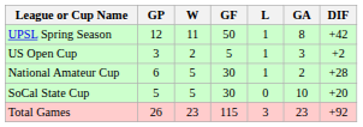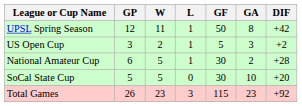 <table class="wikitable" style="text-align:center;">
 <tr>
 <th width=165>League or Cup Name</th>
 <th width=40>GP</th>
 <th width=40>W</th>
+<th width=40>L</th>
 <th width=40>GF</th>
-<th width=40>L</th>
 <th width=40>GA</th>
 <th width=40>DIF</th>
 </tr>
 <tr style="background:#ccffcc;">
 <td style="text-align:left;"><a href='#'>UPSL</a> Spring Season</td>
 <td>12</td>
 <td>11</td>
+<td>1</td>
 <td>50</td>
-<td>1</td>
 <td>8</td>
 <td>+42</td>
 </tr>
 <tr style="background:#ccffcc;">
 <td style="text-align:left;">US Open Cup</td>
 <td>3</td>
 <td>2</td>
+<td>1</td>
 <td>5</td>
-<td>1</td>
 <td>3</td>
 <td>+2</td>
 </tr>
 <tr style="background:#ccffcc;">
 <td style="text-align:left;">National Amateur Cup</td>
 <td>6</td>
 <td>5</td>
+<td>1</td>
 <td>30</td>
-<td>1</td>
 <td>2</td>
 <td>+28</td>
 </tr>
 <tr style="background:#ccffcc;">
 <td style="text-align:left;">SoCal State Cup</td>
 <td>5</td>
 <td>5</td>
+<td>0</td>
 <td>30</td>
-<td>0</td>
 <td>10</td>
 <td>+20</td>
 </tr>
 <tr style="background:#ffcccc;">
 <td style="text-align:left;">Total Games</td>
 <td>26</td>
 <td>23</td>
+<td>3</td>
 <td>115</td>
-<td>3</td>
 <td>23</td>
 <td>+92</td>
 </tr>
 </table>
